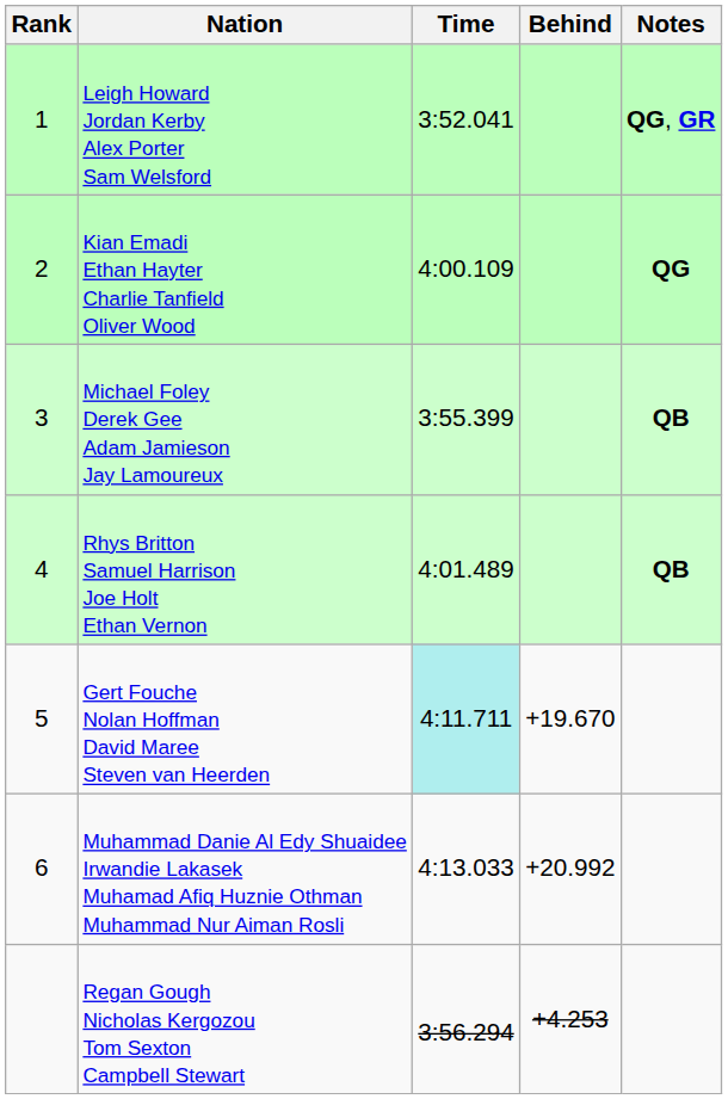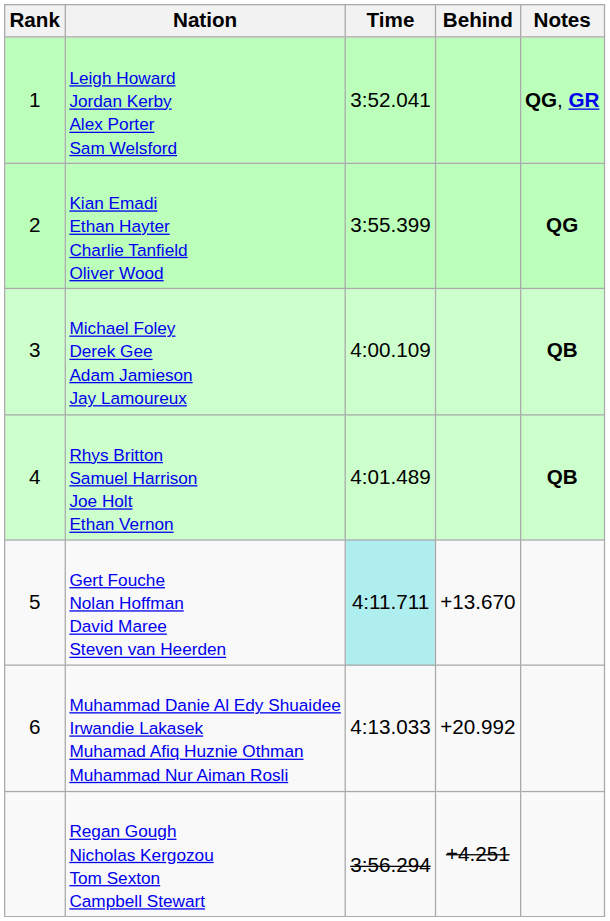 <table class="wikitable sortable" style="text-align:center">
 <tr>
 <th>Rank</th>
 <th>Nation</th>
 <th>Time</th>
 <th>Behind</th>
 <th>Notes</th>
 </tr>
 <tr bgcolor=bbffbb>
 <td>1</td>
 <td align="left"><br><small><a href='#'>Leigh Howard</a><br><a href='#'>Jordan Kerby</a><br><a href='#'>Alex Porter</a><br><a href='#'>Sam Welsford</a></small></td>
 <td>3:52.041</td>
 <td></td>
 <td><strong>QG</strong>, <strong><a href='#'>GR</a></strong></td>
 </tr>
 <tr bgcolor=bbffbb>
 <td>2</td>
 <td align="left"><br><small><a href='#'>Kian Emadi</a><br><a href='#'>Ethan Hayter</a><br><a href='#'>Charlie Tanfield</a><br><a href='#'>Oliver Wood</a></small></td>
-<td>4:00.109</td>
+<td>3:55.399</td>
 <td></td>
 <td><strong>QG</strong></td>
 </tr>
 <tr bgcolor=ccffcc>
 <td>3</td>
 <td align="left"><br><small><a href='#'>Michael Foley</a><br><a href='#'>Derek Gee</a><br><a href='#'>Adam Jamieson</a><br><a href='#'>Jay Lamoureux</a></small></td>
-<td>3:55.399</td>
+<td>4:00.109</td>
 <td></td>
 <td><strong>QB</strong></td>
 </tr>
 <tr bgcolor=ccffcc>
 <td>4</td>
 <td align="left"><br><small><a href='#'>Rhys Britton</a><br><a href='#'>Samuel Harrison</a><br><a href='#'>Joe Holt</a><br><a href='#'>Ethan Vernon</a></small></td>
 <td>4:01.489</td>
 <td></td>
 <td><strong>QB</strong></td>
 </tr>
 <tr>
 <td>5</td>
 <td align="left"><br><small><a href='#'>Gert Fouche</a><br><a href='#'>Nolan Hoffman</a><br><a href='#'>David Maree</a><br><a href='#'>Steven van Heerden</a></small></td>
 <td style="background: paleturquoise;">4:11.711</td>
-<td>+19.670</td>
+<td>+13.670</td>
 <td></td>
 </tr>
 <tr>
 <td>6</td>
 <td align="left"><br><small><a href='#'>Muhammad Danie Al Edy Shuaidee</a><br><a href='#'>Irwandie Lakasek</a><br><a href='#'>Muhamad Afiq Huznie Othman</a><br><a href='#'>Muhammad Nur Aiman Rosli</a></small></td>
 <td>4:13.033</td>
 <td>+20.992</td>
 <td></td>
 </tr>
 <tr>
 <td></td>
 <td align="left"><br><small><a href='#'>Regan Gough</a><br><a href='#'>Nicholas Kergozou</a><br><a href='#'>Tom Sexton</a><br><a href='#'>Campbell Stewart</a></small></td>
 <td><br><s>3:56.294</s></td>
-<td><s>+4.253</s></td>
+<td><s>+4.251</s></td>
 <td></td>
 </tr>
 </table>
